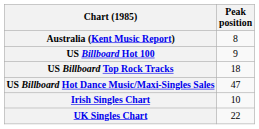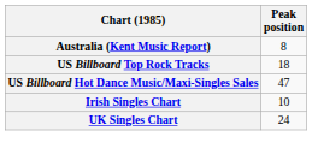 <table class="wikitable sortable plainrowheaders" style="text-align:center">
 <tr>
 <th>Chart (1985)</th>
 <th>Peak<br>position</th>
 </tr>
 <tr>
 <th scope="row">Australia (<a href='#'>Kent Music Report</a>)</th>
 <td>8</td>
-</tr>
-<tr>
-<th scope="row">US <a href='#'><em>Billboard</em> Hot 100</a></th>
-<td>9</td>
 </tr>
 <tr>
 <th scope="row">US <em>Billboard</em> <a href='#'>Top Rock Tracks</a></th>
 <td>18</td>
 </tr>
 <tr>
 <th scope="row">US <em>Billboard</em> <a href='#'>Hot Dance Music/Maxi-Singles Sales</a></th>
 <td>47</td>
 </tr>
 <tr>
 <th scope="row"><a href='#'>Irish Singles Chart</a></th>
 <td>10</td>
 </tr>
 <tr>
 <th scope="row"><a href='#'>UK Singles Chart</a></th>
-<td>22</td>
+<td>24</td>
 </tr>
 </table>
